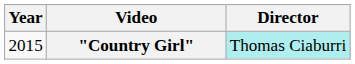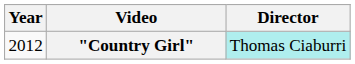 <table class="wikitable plainrowheaders">
 <tr>
 <th>Year</th>
 <th style="width:10em;">Video</th>
 <th>Director</th>
 </tr>
 <tr>
-<td>2015</td>
+<td>2012</td>
 <th scope="row">"Country Girl"</th>
 <td style="background: paleturquoise;">Thomas Ciaburri</td>
 </tr>
 </table>
